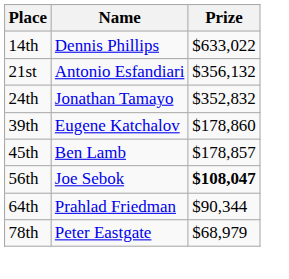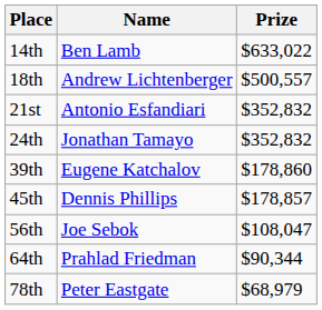 <table class="wikitable">
 <tr>
 <th bgcolor="#FFEBAD">Place</th>
 <th bgcolor="#FFEBAD">Name</th>
 <th bgcolor="#FFEBAD">Prize</th>
 </tr>
 <tr>
 <td>14th</td>
-<td><a href='#'>Dennis Phillips</a></td>
+<td><a href='#'>Ben Lamb</a></td>
 <td>$633,022</td>
+</tr>
+<tr>
+<td>18th</td>
+<td><a href='#'>Andrew Lichtenberger</a></td>
+<td>$500,557</td>
 </tr>
 <tr>
 <td>21st</td>
 <td><a href='#'>Antonio Esfandiari</a></td>
-<td>$356,132</td>
+<td>$352,832</td>
 </tr>
 <tr>
 <td>24th</td>
 <td><a href='#'>Jonathan Tamayo</a></td>
 <td>$352,832</td>
 </tr>
 <tr>
 <td>39th</td>
 <td><a href='#'>Eugene Katchalov</a></td>
 <td>$178,860</td>
 </tr>
 <tr>
 <td>45th</td>
-<td><a href='#'>Ben Lamb</a></td>
+<td><a href='#'>Dennis Phillips</a></td>
 <td>$178,857</td>
 </tr>
 <tr>
 <td>56th</td>
 <td><a href='#'>Joe Sebok</a></td>
-<td><strong>$108,047</strong></td>
+<td>$108,047</td>
 </tr>
 <tr>
 <td>64th</td>
 <td><a href='#'>Prahlad Friedman</a></td>
 <td>$90,344</td>
 </tr>
 <tr>
 <td>78th</td>
 <td><a href='#'>Peter Eastgate</a></td>
 <td>$68,979</td>
 </tr>
 </table>
